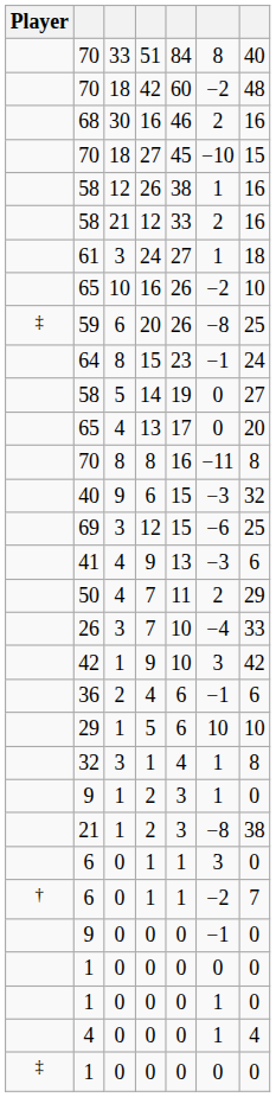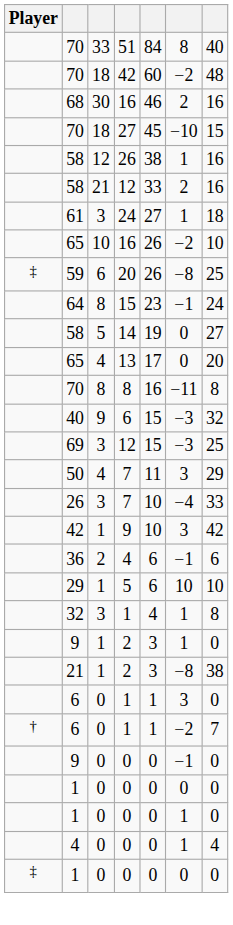 <table class="wikitable sortable" style="text-align:center;">
 <tr>
 <th>Player</th>
 <th></th>
 <th></th>
 <th></th>
 <th></th>
 <th data-sort-type="number"></th>
 <th></th>
 </tr>
 <tr>
 <td></td>
 <td>70</td>
 <td>33</td>
 <td>51</td>
 <td>84</td>
 <td>8</td>
 <td>40</td>
 </tr>
 <tr>
 <td></td>
 <td>70</td>
 <td>18</td>
 <td>42</td>
 <td>60</td>
 <td>−2</td>
 <td>48</td>
 </tr>
 <tr>
 <td></td>
 <td>68</td>
 <td>30</td>
 <td>16</td>
 <td>46</td>
 <td>2</td>
 <td>16</td>
 </tr>
 <tr>
 <td></td>
 <td>70</td>
 <td>18</td>
 <td>27</td>
 <td>45</td>
 <td>−10</td>
 <td>15</td>
 </tr>
 <tr>
 <td></td>
 <td>58</td>
 <td>12</td>
 <td>26</td>
 <td>38</td>
 <td>1</td>
 <td>16</td>
 </tr>
 <tr>
 <td></td>
 <td>58</td>
 <td>21</td>
 <td>12</td>
 <td>33</td>
 <td>2</td>
 <td>16</td>
 </tr>
 <tr>
 <td></td>
 <td>61</td>
 <td>3</td>
 <td>24</td>
 <td>27</td>
 <td>1</td>
 <td>18</td>
 </tr>
 <tr>
 <td></td>
 <td>65</td>
 <td>10</td>
 <td>16</td>
 <td>26</td>
 <td>−2</td>
 <td>10</td>
 </tr>
 <tr>
 <td><sup>‡</sup></td>
 <td>59</td>
 <td>6</td>
 <td>20</td>
 <td>26</td>
 <td>−8</td>
 <td>25</td>
 </tr>
 <tr>
 <td></td>
 <td>64</td>
 <td>8</td>
 <td>15</td>
 <td>23</td>
 <td>−1</td>
 <td>24</td>
 </tr>
 <tr>
 <td></td>
 <td>58</td>
 <td>5</td>
 <td>14</td>
 <td>19</td>
 <td>0</td>
 <td>27</td>
 </tr>
 <tr>
 <td></td>
 <td>65</td>
 <td>4</td>
 <td>13</td>
 <td>17</td>
 <td>0</td>
 <td>20</td>
 </tr>
 <tr>
 <td></td>
 <td>70</td>
 <td>8</td>
 <td>8</td>
 <td>16</td>
 <td>−11</td>
 <td>8</td>
 </tr>
 <tr>
 <td></td>
 <td>40</td>
 <td>9</td>
 <td>6</td>
 <td>15</td>
 <td>−3</td>
 <td>32</td>
 </tr>
 <tr>
 <td></td>
 <td>69</td>
 <td>3</td>
 <td>12</td>
 <td>15</td>
-<td>−6</td>
+<td>−3</td>
 <td>25</td>
-</tr>
-<tr>
-<td></td>
-<td>41</td>
-<td>4</td>
-<td>9</td>
-<td>13</td>
-<td>−3</td>
-<td>6</td>
 </tr>
 <tr>
 <td></td>
 <td>50</td>
 <td>4</td>
 <td>7</td>
 <td>11</td>
-<td>2</td>
+<td>3</td>
 <td>29</td>
 </tr>
 <tr>
 <td></td>
 <td>26</td>
 <td>3</td>
 <td>7</td>
 <td>10</td>
 <td>−4</td>
 <td>33</td>
 </tr>
 <tr>
 <td></td>
 <td>42</td>
 <td>1</td>
 <td>9</td>
 <td>10</td>
 <td>3</td>
 <td>42</td>
 </tr>
 <tr>
 <td></td>
 <td>36</td>
 <td>2</td>
 <td>4</td>
 <td>6</td>
 <td>−1</td>
 <td>6</td>
 </tr>
 <tr>
 <td></td>
 <td>29</td>
 <td>1</td>
 <td>5</td>
 <td>6</td>
 <td>10</td>
 <td>10</td>
 </tr>
 <tr>
 <td></td>
 <td>32</td>
 <td>3</td>
 <td>1</td>
 <td>4</td>
 <td>1</td>
 <td>8</td>
 </tr>
 <tr>
 <td></td>
 <td>9</td>
 <td>1</td>
 <td>2</td>
 <td>3</td>
 <td>1</td>
 <td>0</td>
 </tr>
 <tr>
 <td></td>
 <td>21</td>
 <td>1</td>
 <td>2</td>
 <td>3</td>
 <td>−8</td>
 <td>38</td>
 </tr>
 <tr>
 <td></td>
 <td>6</td>
 <td>0</td>
 <td>1</td>
 <td>1</td>
 <td>3</td>
 <td>0</td>
 </tr>
 <tr>
 <td><sup>†</sup></td>
 <td>6</td>
 <td>0</td>
 <td>1</td>
 <td>1</td>
 <td>−2</td>
 <td>7</td>
 </tr>
 <tr>
 <td></td>
 <td>9</td>
 <td>0</td>
 <td>0</td>
 <td>0</td>
 <td>−1</td>
 <td>0</td>
 </tr>
 <tr>
 <td></td>
 <td>1</td>
 <td>0</td>
 <td>0</td>
 <td>0</td>
 <td>0</td>
 <td>0</td>
 </tr>
 <tr>
 <td></td>
 <td>1</td>
 <td>0</td>
 <td>0</td>
 <td>0</td>
 <td>1</td>
 <td>0</td>
 </tr>
 <tr>
 <td></td>
 <td>4</td>
 <td>0</td>
 <td>0</td>
 <td>0</td>
 <td>1</td>
 <td>4</td>
 </tr>
 <tr>
 <td><sup>‡</sup></td>
 <td>1</td>
 <td>0</td>
 <td>0</td>
 <td>0</td>
 <td>0</td>
 <td>0</td>
 </tr>
 </table>
